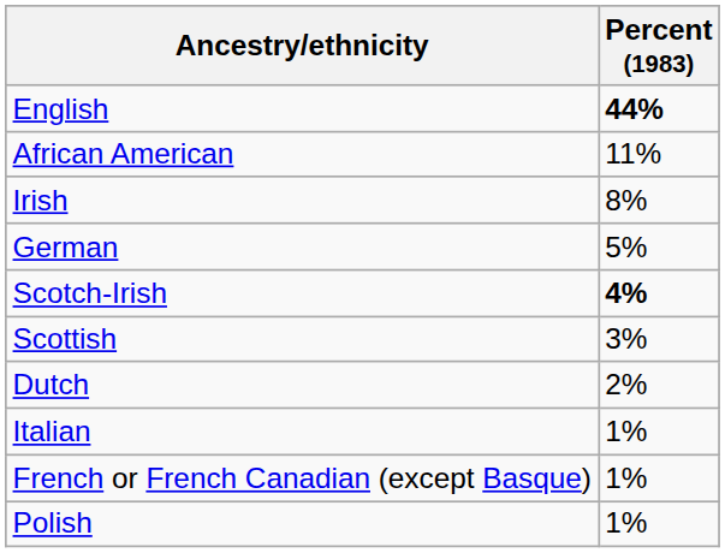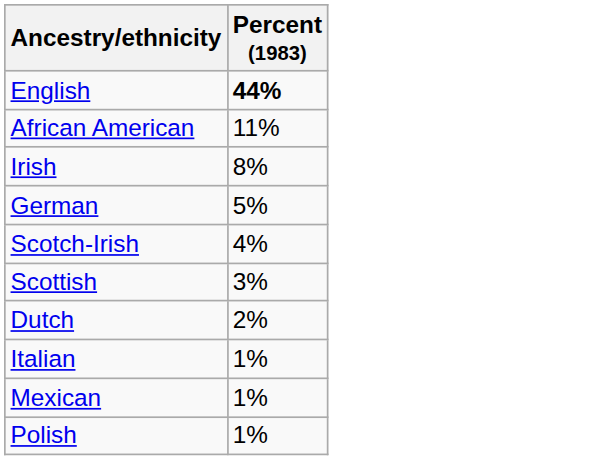 <table class="wikitable sortable collapsible" style="font-size: 90%;">
 <tr>
 <th>Ancestry/ethnicity</th>
 <th>Percent<br><small>(1983)</small></th>
 </tr>
 <tr>
 <td><a href='#'>English</a> </td>
 <td><strong>44%</strong></td>
 </tr>
 <tr>
 <td><a href='#'>African American</a> </td>
 <td>11%</td>
 </tr>
 <tr>
 <td><a href='#'>Irish</a> </td>
 <td>8%</td>
 </tr>
 <tr>
 <td><a href='#'>German</a> </td>
 <td>5%</td>
 </tr>
 <tr>
 <td><a href='#'>Scotch-Irish</a> </td>
-<td><strong>4%</strong></td>
+<td>4%</td>
 </tr>
 <tr>
 <td><a href='#'>Scottish</a> </td>
 <td>3%</td>
 </tr>
 <tr>
 <td><a href='#'>Dutch</a> </td>
 <td>2%</td>
 </tr>
 <tr>
 <td><a href='#'>Italian</a> </td>
 <td>1%</td>
 </tr>
 <tr>
-<td><a href='#'>French</a> or <a href='#'>French Canadian</a> (except <a href='#'>Basque</a>) </td>
+<td><a href='#'>Mexican</a> </td>
 <td>1%</td>
 </tr>
 <tr>
 <td><a href='#'>Polish</a> </td>
 <td>1%</td>
 </tr>
 </table>
